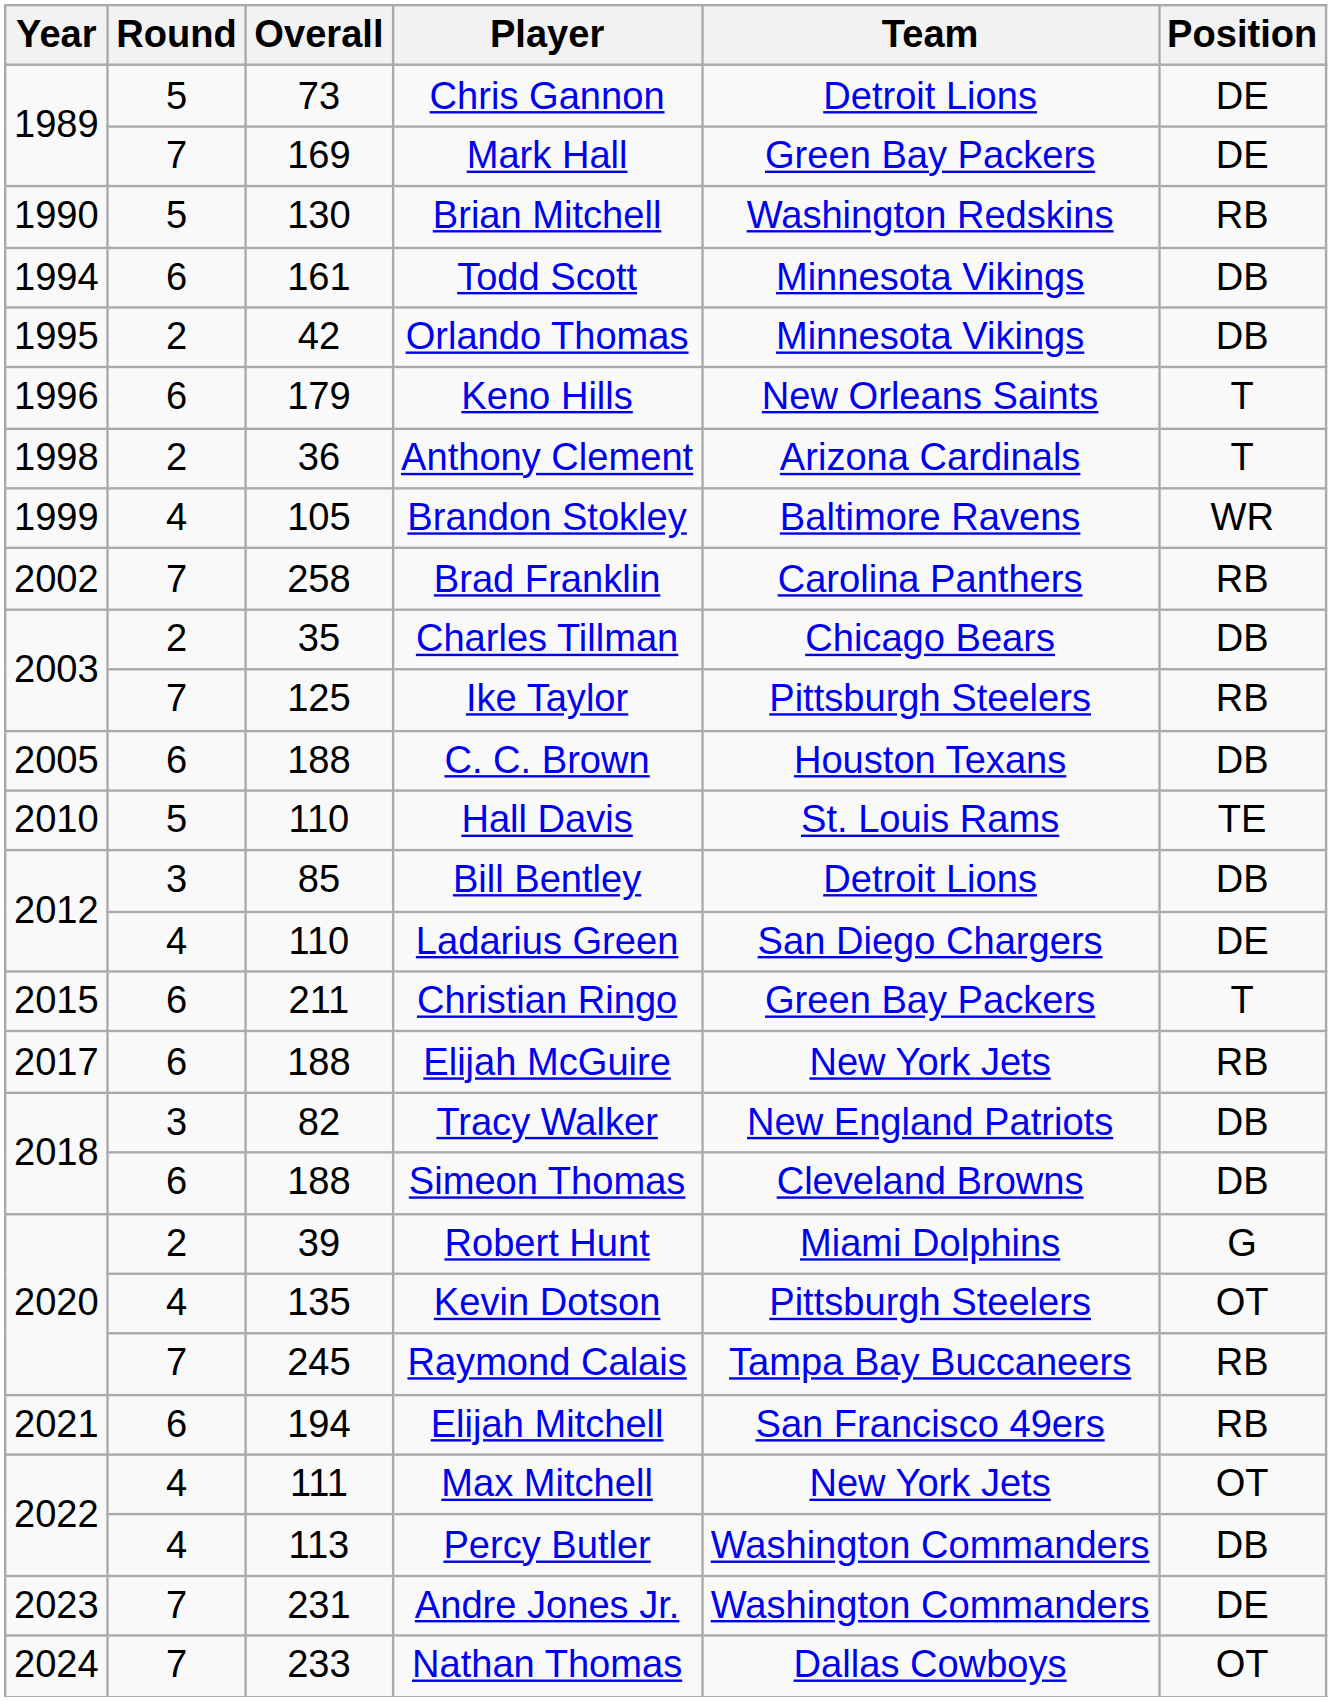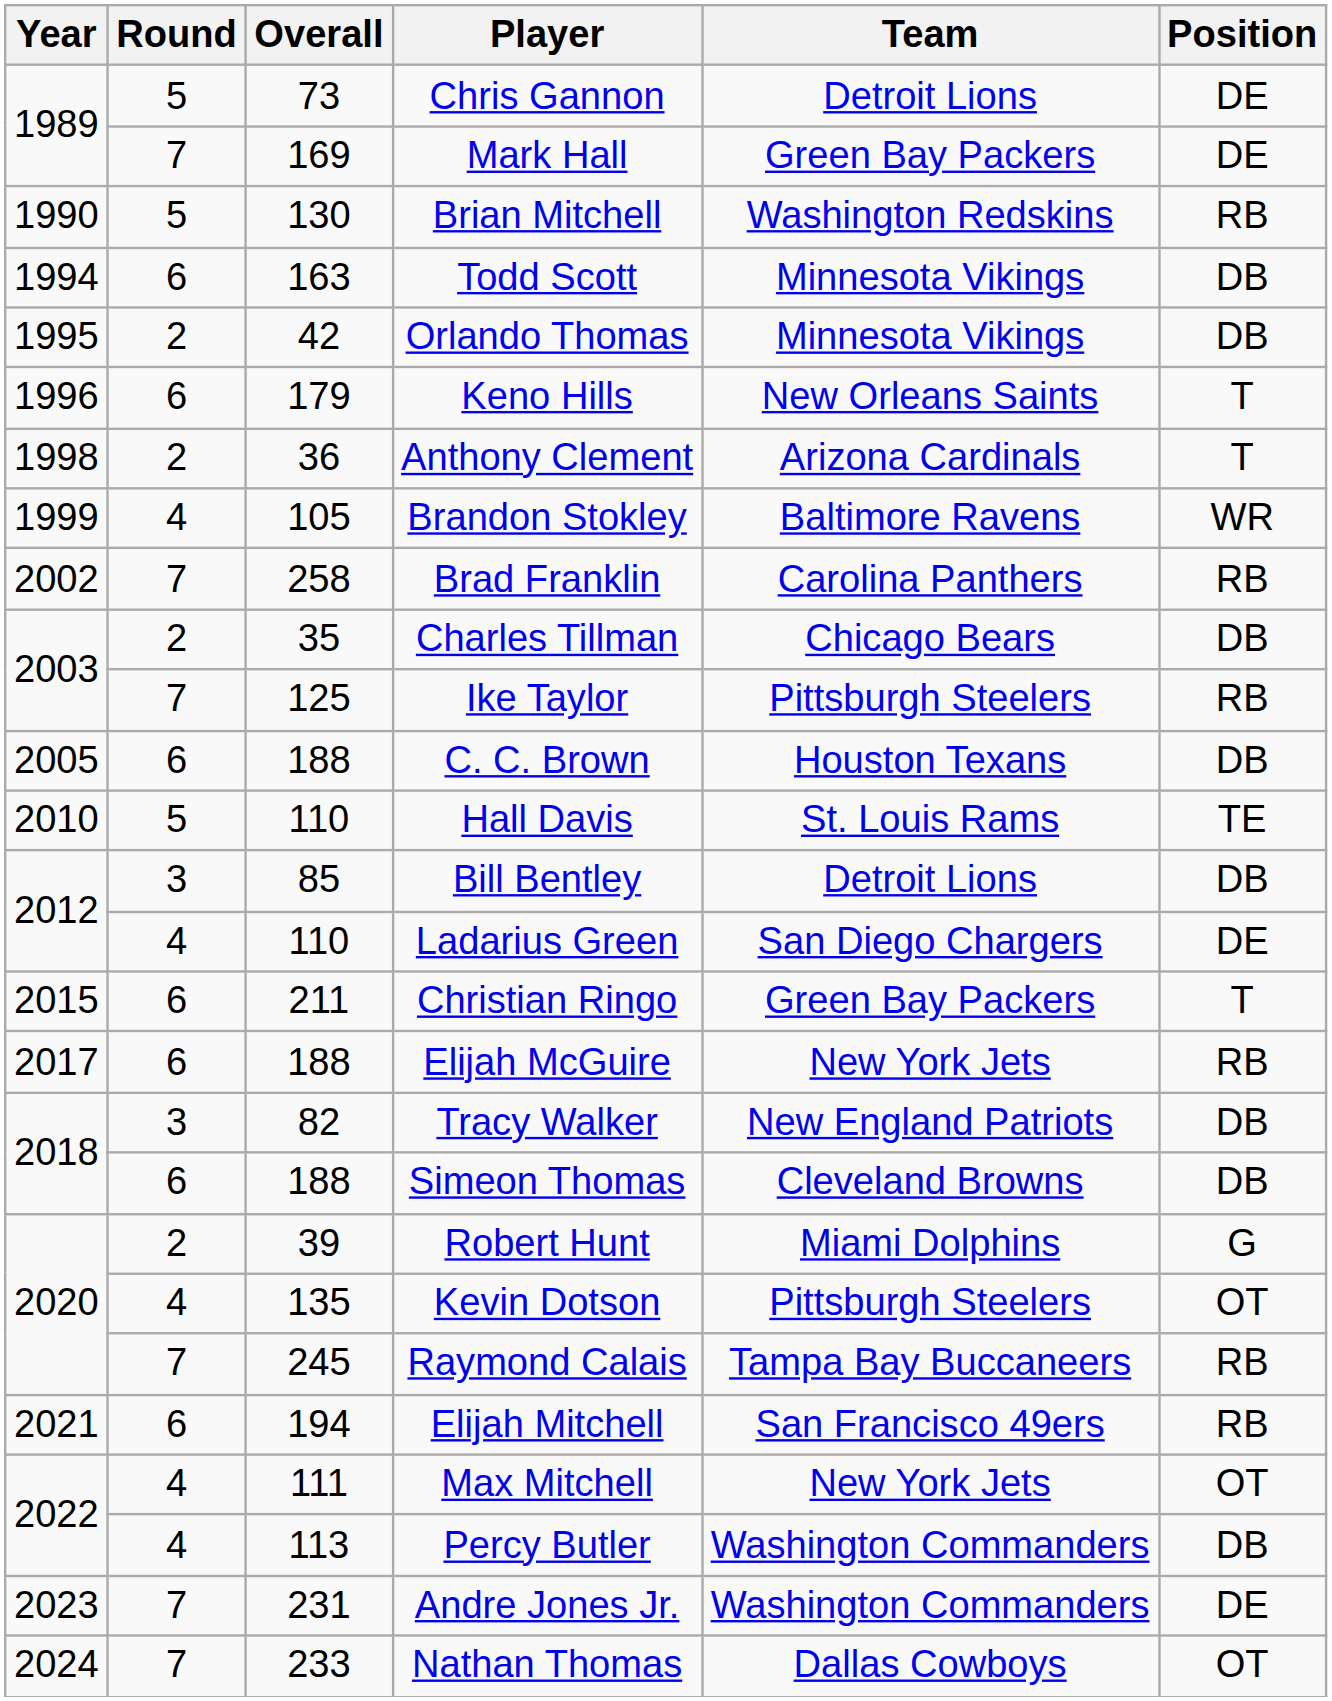 <table class="wikitable sortable" style="text-align: center;">
 <tr>
 <th>Year</th>
 <th>Round</th>
 <th>Overall</th>
 <th>Player</th>
 <th>Team</th>
 <th>Position</th>
 </tr>
 <tr>
 <td rowspan="2">1989</td>
 <td>5</td>
 <td>73</td>
 <td><a href='#'>Chris Gannon</a></td>
 <td><a href='#'>Detroit Lions</a></td>
 <td>DE</td>
 </tr>
 <tr>
 <td>7</td>
 <td>169</td>
 <td><a href='#'>Mark Hall</a></td>
 <td><a href='#'>Green Bay Packers</a></td>
 <td>DE</td>
 </tr>
 <tr>
 <td>1990</td>
 <td>5</td>
 <td>130</td>
 <td><a href='#'>Brian Mitchell</a></td>
 <td><a href='#'>Washington Redskins</a></td>
 <td>RB</td>
 </tr>
 <tr>
 <td>1994</td>
 <td>6</td>
-<td>161</td>
+<td>163</td>
 <td><a href='#'>Todd Scott</a></td>
 <td><a href='#'>Minnesota Vikings</a></td>
 <td>DB</td>
 </tr>
 <tr>
 <td>1995</td>
 <td>2</td>
 <td>42</td>
 <td><a href='#'>Orlando Thomas</a></td>
 <td><a href='#'>Minnesota Vikings</a></td>
 <td>DB</td>
 </tr>
 <tr>
 <td>1996</td>
 <td>6</td>
 <td>179</td>
 <td><a href='#'>Keno Hills</a></td>
 <td><a href='#'>New Orleans Saints</a></td>
 <td>T</td>
 </tr>
 <tr>
 <td>1998</td>
 <td>2</td>
 <td>36</td>
 <td><a href='#'>Anthony Clement</a></td>
 <td><a href='#'>Arizona Cardinals</a></td>
 <td>T</td>
 </tr>
 <tr>
 <td>1999</td>
 <td>4</td>
 <td>105</td>
 <td><a href='#'>Brandon Stokley</a></td>
 <td><a href='#'>Baltimore Ravens</a></td>
 <td>WR</td>
 </tr>
 <tr>
 <td>2002</td>
 <td>7</td>
 <td>258</td>
 <td><a href='#'>Brad Franklin</a></td>
 <td><a href='#'>Carolina Panthers</a></td>
 <td>RB</td>
 </tr>
 <tr>
 <td rowspan="2">2003</td>
 <td>2</td>
 <td>35</td>
 <td><a href='#'>Charles Tillman</a></td>
 <td><a href='#'>Chicago Bears</a></td>
 <td>DB</td>
 </tr>
 <tr>
 <td>7</td>
 <td>125</td>
 <td><a href='#'>Ike Taylor</a></td>
 <td><a href='#'>Pittsburgh Steelers</a></td>
 <td>RB</td>
 </tr>
 <tr>
 <td>2005</td>
 <td>6</td>
 <td>188</td>
 <td><a href='#'>C. C. Brown</a></td>
 <td><a href='#'>Houston Texans</a></td>
 <td>DB</td>
 </tr>
 <tr>
 <td>2010</td>
 <td>5</td>
 <td>110</td>
 <td><a href='#'>Hall Davis</a></td>
 <td><a href='#'>St. Louis Rams</a></td>
 <td>TE</td>
 </tr>
 <tr>
 <td rowspan="2">2012</td>
 <td>3</td>
 <td>85</td>
 <td><a href='#'>Bill Bentley</a></td>
 <td><a href='#'>Detroit Lions</a></td>
 <td>DB</td>
 </tr>
 <tr>
 <td>4</td>
 <td>110</td>
 <td><a href='#'>Ladarius Green</a></td>
 <td><a href='#'>San Diego Chargers</a></td>
 <td>DE</td>
 </tr>
 <tr>
 <td>2015</td>
 <td>6</td>
 <td>211</td>
 <td><a href='#'>Christian Ringo</a></td>
 <td><a href='#'>Green Bay Packers</a></td>
 <td>T</td>
 </tr>
 <tr>
 <td>2017</td>
 <td>6</td>
 <td>188</td>
 <td><a href='#'>Elijah McGuire</a></td>
 <td><a href='#'>New York Jets</a></td>
 <td>RB</td>
 </tr>
 <tr>
 <td rowspan="2">2018</td>
 <td>3</td>
 <td>82</td>
 <td><a href='#'>Tracy Walker</a></td>
 <td><a href='#'>New England Patriots</a></td>
 <td>DB</td>
 </tr>
 <tr>
 <td>6</td>
 <td>188</td>
 <td><a href='#'>Simeon Thomas</a></td>
 <td><a href='#'>Cleveland Browns</a></td>
 <td>DB</td>
 </tr>
 <tr>
 <td rowspan="3">2020</td>
 <td>2</td>
 <td>39</td>
 <td><a href='#'>Robert Hunt</a></td>
 <td><a href='#'>Miami Dolphins</a></td>
 <td>G</td>
 </tr>
 <tr>
 <td>4</td>
 <td>135</td>
 <td><a href='#'>Kevin Dotson</a></td>
 <td><a href='#'>Pittsburgh Steelers</a></td>
 <td>OT</td>
 </tr>
 <tr>
 <td>7</td>
 <td>245</td>
 <td><a href='#'>Raymond Calais</a></td>
 <td><a href='#'>Tampa Bay Buccaneers</a></td>
 <td>RB</td>
 </tr>
 <tr>
 <td>2021</td>
 <td>6</td>
 <td>194</td>
 <td><a href='#'>Elijah Mitchell</a></td>
 <td><a href='#'>San Francisco 49ers</a></td>
 <td>RB</td>
 </tr>
 <tr>
 <td rowspan="2">2022</td>
 <td>4</td>
 <td>111</td>
 <td><a href='#'>Max Mitchell</a></td>
 <td><a href='#'>New York Jets</a></td>
 <td>OT</td>
 </tr>
 <tr>
 <td>4</td>
 <td>113</td>
 <td><a href='#'>Percy Butler</a></td>
 <td><a href='#'>Washington Commanders</a></td>
 <td>DB</td>
 </tr>
 <tr>
 <td>2023</td>
 <td>7</td>
 <td>231</td>
 <td><a href='#'>Andre Jones Jr.</a></td>
 <td><a href='#'>Washington Commanders</a></td>
 <td>DE</td>
 </tr>
 <tr>
 <td>2024</td>
 <td>7</td>
 <td>233</td>
 <td><a href='#'>Nathan Thomas</a></td>
 <td><a href='#'>Dallas Cowboys</a></td>
 <td>OT</td>
 </tr>
 <tr>
 </tr>
 </table>
